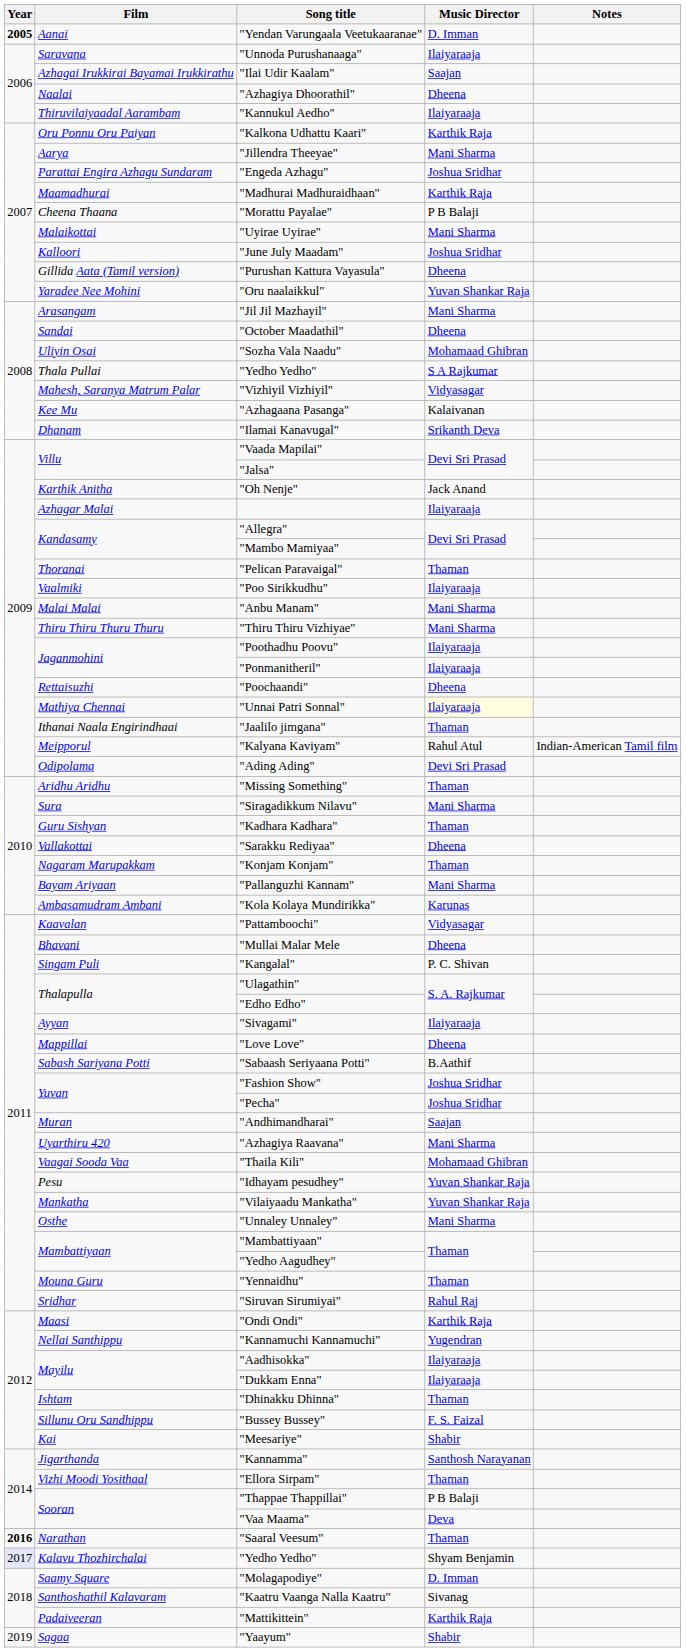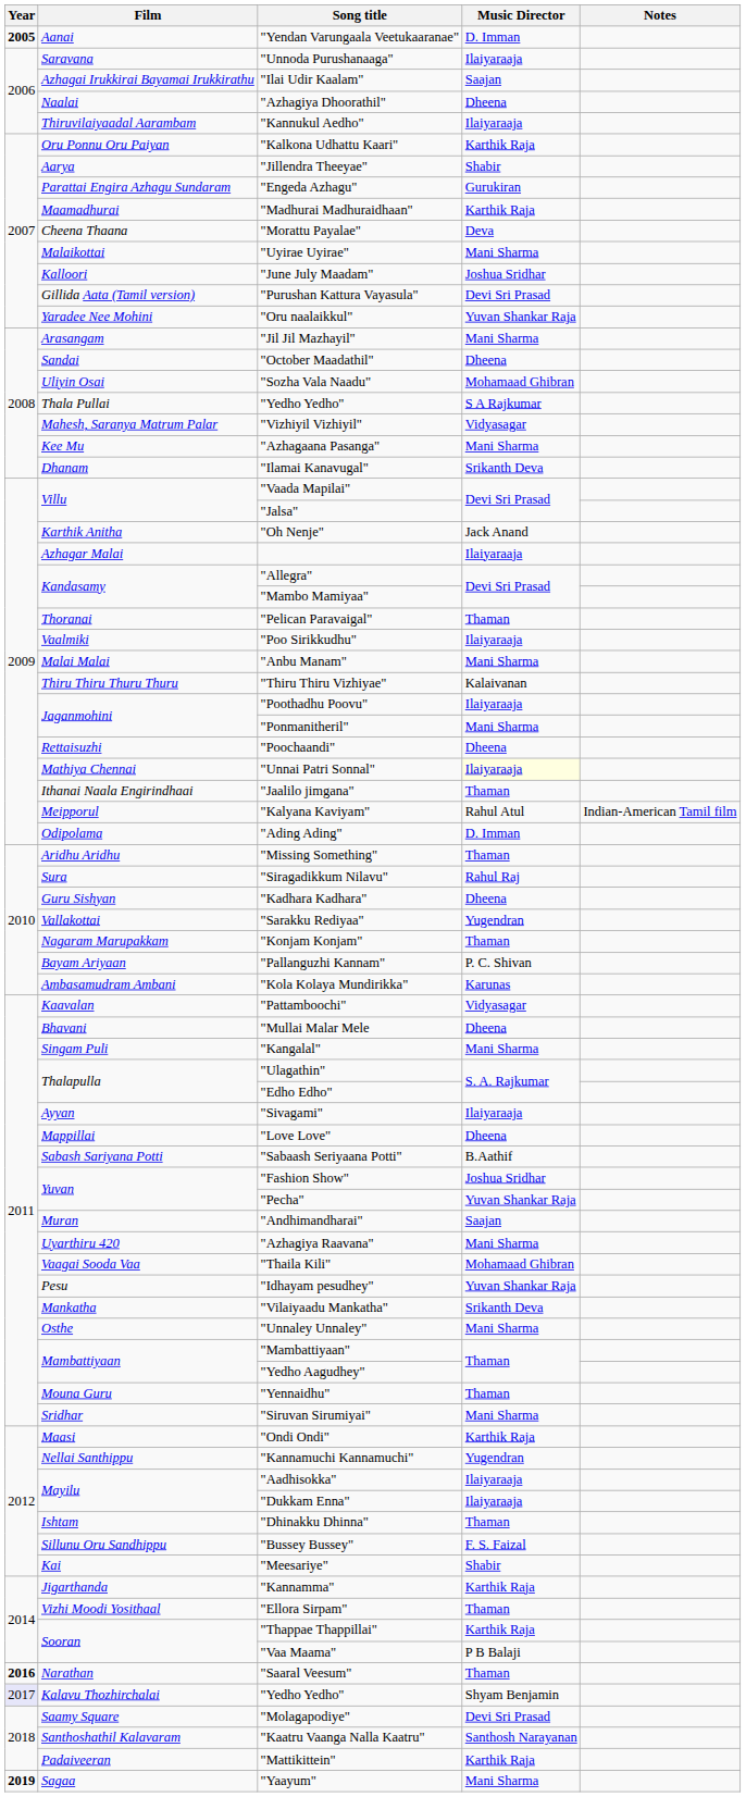 <table class="wikitable sortable">
 <tr>
 <th>Year</th>
 <th>Film</th>
 <th>Song title</th>
 <th>Music Director</th>
 <th>Notes</th>
 </tr>
 <tr>
 <td><strong>2005</strong></td>
 <td><em><a href='#'>Aanai</a></em></td>
 <td>"Yendan Varungaala Veetukaaranae"</td>
 <td><a href='#'>D. Imman</a></td>
 <td></td>
 </tr>
 <tr>
 <td rowspan="4">2006</td>
 <td><em><a href='#'>Saravana</a></em></td>
 <td>"Unnoda Purushanaaga"</td>
 <td><a href='#'>Ilaiyaraaja</a></td>
 <td></td>
 </tr>
 <tr>
 <td><em><a href='#'>Azhagai Irukkirai Bayamai Irukkirathu</a></em></td>
 <td>"Ilai Udir Kaalam"</td>
 <td><a href='#'>Saajan</a></td>
 <td></td>
 </tr>
 <tr>
 <td><em><a href='#'>Naalai</a></em></td>
 <td>"Azhagiya Dhoorathil"</td>
 <td><a href='#'>Dheena</a></td>
 <td></td>
 </tr>
 <tr>
 <td><em><a href='#'>Thiruvilaiyaadal Aarambam</a></em></td>
 <td>"Kannukul Aedho"</td>
 <td><a href='#'>Ilaiyaraaja</a></td>
 <td></td>
 </tr>
 <tr>
 <td rowspan="9">2007</td>
 <td><em><a href='#'>Oru Ponnu Oru Paiyan</a></em></td>
 <td>"Kalkona Udhattu Kaari"</td>
 <td><a href='#'>Karthik Raja</a></td>
 <td></td>
 </tr>
 <tr>
 <td><em><a href='#'>Aarya</a></em></td>
 <td>"Jillendra Theeyae"</td>
-<td><a href='#'>Mani Sharma</a></td>
+<td><a href='#'>Shabir</a></td>
 <td></td>
 </tr>
 <tr>
 <td><em><a href='#'>Parattai Engira Azhagu Sundaram</a></em></td>
 <td>"Engeda Azhagu"</td>
-<td><a href='#'>Joshua Sridhar</a></td>
+<td><a href='#'>Gurukiran</a></td>
 <td></td>
 </tr>
 <tr>
 <td><em><a href='#'>Maamadhurai</a></em></td>
 <td>"Madhurai Madhuraidhaan"</td>
 <td><a href='#'>Karthik Raja</a></td>
 <td></td>
 </tr>
 <tr>
 <td><em>Cheena Thaana</em></td>
 <td>"Morattu Payalae"</td>
-<td>P B Balaji</td>
+<td><a href='#'>Deva</a></td>
 <td></td>
 </tr>
 <tr>
 <td><em><a href='#'>Malaikottai</a></em></td>
 <td>"Uyirae Uyirae"</td>
 <td><a href='#'>Mani Sharma</a></td>
 <td></td>
 </tr>
 <tr>
 <td><em><a href='#'>Kalloori</a></em></td>
 <td>"June July Maadam"</td>
 <td><a href='#'>Joshua Sridhar</a></td>
 <td></td>
 </tr>
 <tr>
 <td><em>Gillida <a href='#'>Aata (Tamil version)</a></em></td>
 <td>"Purushan Kattura Vayasula"</td>
-<td><a href='#'>Dheena</a></td>
+<td><a href='#'>Devi Sri Prasad</a></td>
 <td></td>
 </tr>
 <tr>
 <td><em><a href='#'>Yaradee Nee Mohini</a></em></td>
 <td>"Oru naalaikkul"</td>
 <td><a href='#'>Yuvan Shankar Raja</a></td>
 <td></td>
 </tr>
 <tr>
 <td rowspan="7">2008</td>
 <td><em><a href='#'>Arasangam</a></em></td>
 <td>"Jil Jil Mazhayil"</td>
 <td><a href='#'>Mani Sharma</a></td>
 <td></td>
 </tr>
 <tr>
 <td><em><a href='#'>Sandai</a></em></td>
 <td>"October Maadathil"</td>
 <td><a href='#'>Dheena</a></td>
 <td></td>
 </tr>
 <tr>
 <td><em><a href='#'>Uliyin Osai</a></em></td>
 <td>"Sozha Vala Naadu"</td>
 <td><a href='#'>Mohamaad Ghibran</a></td>
 <td></td>
 </tr>
 <tr>
 <td><em>Thala Pullai</em></td>
 <td>"Yedho Yedho"</td>
 <td><a href='#'>S A Rajkumar</a></td>
 <td></td>
 </tr>
 <tr>
 <td><em><a href='#'>Mahesh, Saranya Matrum Palar</a></em></td>
 <td>"Vizhiyil Vizhiyil"</td>
 <td><a href='#'>Vidyasagar</a></td>
 <td></td>
 </tr>
 <tr>
 <td><em><a href='#'>Kee Mu</a></em></td>
 <td>"Azhagaana Pasanga"</td>
-<td>Kalaivanan</td>
+<td><a href='#'>Mani Sharma</a></td>
 <td></td>
 </tr>
 <tr>
 <td><em><a href='#'>Dhanam</a></em></td>
 <td>"Ilamai Kanavugal"</td>
 <td><a href='#'>Srikanth Deva</a></td>
 <td></td>
 </tr>
 <tr>
 <td rowspan="17">2009</td>
 <td rowspan="2"><em><a href='#'>Villu</a></em></td>
 <td>"Vaada Mapilai"</td>
 <td rowspan="2"><a href='#'>Devi Sri Prasad</a></td>
 <td></td>
 </tr>
 <tr>
 <td>"Jalsa"</td>
 <td></td>
 </tr>
 <tr>
 <td><em><a href='#'>Karthik Anitha</a></em></td>
 <td>"Oh Nenje"</td>
 <td>Jack Anand</td>
 <td></td>
 </tr>
 <tr>
 <td><em><a href='#'>Azhagar Malai</a></em></td>
 <td></td>
 <td><a href='#'>Ilaiyaraaja</a></td>
 <td></td>
 </tr>
 <tr>
 <td rowspan="2"><em><a href='#'>Kandasamy</a></em></td>
 <td>"Allegra"</td>
 <td rowspan="2"><a href='#'>Devi Sri Prasad</a></td>
 <td></td>
 </tr>
 <tr>
 <td>"Mambo Mamiyaa"</td>
 <td></td>
 </tr>
 <tr>
 <td><em><a href='#'>Thoranai</a></em></td>
 <td>"Pelican Paravaigal"</td>
 <td><a href='#'>Thaman</a></td>
 <td></td>
 </tr>
 <tr>
 <td><em><a href='#'>Vaalmiki</a></em></td>
 <td>"Poo Sirikkudhu"</td>
 <td><a href='#'>Ilaiyaraaja</a></td>
 <td></td>
 </tr>
 <tr>
 <td><em><a href='#'>Malai Malai</a></em></td>
 <td>"Anbu Manam"</td>
 <td><a href='#'>Mani Sharma</a></td>
 <td></td>
 </tr>
 <tr>
 <td><em><a href='#'>Thiru Thiru Thuru Thuru</a></em></td>
 <td>"Thiru Thiru Vizhiyae"</td>
-<td><a href='#'>Mani Sharma</a></td>
+<td>Kalaivanan</td>
 <td></td>
 </tr>
 <tr>
 <td rowspan="2"><a href='#'><em>Jaganmohini</em></a></td>
 <td>"Poothadhu Poovu"</td>
 <td><a href='#'>Ilaiyaraaja</a></td>
 <td></td>
 </tr>
 <tr>
 <td>"Ponmanitheril"</td>
-<td><a href='#'>Ilaiyaraaja</a></td>
+<td><a href='#'>Mani Sharma</a></td>
 <td></td>
 </tr>
 <tr>
 <td><em><a href='#'>Rettaisuzhi</a></em></td>
 <td>"Poochaandi"</td>
 <td><a href='#'>Dheena</a></td>
 <td></td>
 </tr>
 <tr>
 <td><em><a href='#'>Mathiya Chennai</a></em></td>
 <td>"Unnai Patri Sonnal"</td>
 <td style="background: lightyellow;"><a href='#'>Ilaiyaraaja</a></td>
 <td></td>
 </tr>
 <tr>
 <td><em>Ithanai Naala Engirindhaai</em></td>
 <td>"Jaalilo jimgana"</td>
 <td><a href='#'>Thaman</a></td>
 <td></td>
 </tr>
 <tr>
 <td><em><a href='#'>Meipporul</a></em></td>
 <td>"Kalyana Kaviyam"</td>
 <td>Rahul Atul</td>
 <td>Indian-American <a href='#'>Tamil film</a></td>
 </tr>
 <tr>
 <td><em><a href='#'>Odipolama</a></em></td>
 <td>"Ading Ading"</td>
-<td><a href='#'>Devi Sri Prasad</a></td>
+<td><a href='#'>D. Imman</a></td>
 <td></td>
 </tr>
 <tr>
 <td rowspan="7">2010</td>
 <td><em><a href='#'>Aridhu Aridhu</a></em></td>
 <td>"Missing Something"</td>
 <td><a href='#'>Thaman</a></td>
 <td></td>
 </tr>
 <tr>
 <td><em><a href='#'>Sura</a></em></td>
 <td>"Siragadikkum Nilavu"</td>
-<td><a href='#'>Mani Sharma</a></td>
+<td><a href='#'>Rahul Raj</a></td>
 <td></td>
 </tr>
 <tr>
 <td><em><a href='#'>Guru Sishyan</a></em></td>
 <td>"Kadhara Kadhara"</td>
-<td><a href='#'>Thaman</a></td>
+<td><a href='#'>Dheena</a></td>
 <td></td>
 </tr>
 <tr>
 <td><em><a href='#'>Vallakottai</a></em></td>
 <td>"Sarakku Rediyaa"</td>
-<td><a href='#'>Dheena</a></td>
+<td><a href='#'>Yugendran</a></td>
 <td></td>
 </tr>
 <tr>
 <td><em><a href='#'>Nagaram Marupakkam</a></em></td>
 <td>"Konjam Konjam"</td>
 <td><a href='#'>Thaman</a></td>
 <td></td>
 </tr>
 <tr>
 <td><em><a href='#'>Bayam Ariyaan</a></em></td>
 <td>"Pallanguzhi Kannam"</td>
-<td><a href='#'>Mani Sharma</a></td>
+<td>P. C. Shivan</td>
 <td></td>
 </tr>
 <tr>
 <td><em><a href='#'>Ambasamudram Ambani</a></em></td>
 <td>"Kola Kolaya Mundirikka"</td>
 <td><a href='#'>Karunas</a></td>
 <td></td>
 </tr>
 <tr>
 <td rowspan="20">2011</td>
 <td><em><a href='#'>Kaavalan</a></em></td>
 <td>"Pattamboochi"</td>
 <td><a href='#'>Vidyasagar</a></td>
 <td></td>
 </tr>
 <tr>
 <td><em><a href='#'>Bhavani</a></em></td>
 <td>"Mullai Malar Mele</td>
 <td><a href='#'>Dheena</a></td>
 <td></td>
 </tr>
 <tr>
 <td><em><a href='#'>Singam Puli</a></em></td>
 <td>"Kangalal"</td>
-<td>P. C. Shivan</td>
+<td><a href='#'>Mani Sharma</a></td>
 <td></td>
 </tr>
 <tr>
 <td rowspan="2"><em>Thalapulla</em></td>
 <td>"Ulagathin"</td>
 <td rowspan="2"><a href='#'>S. A. Rajkumar</a></td>
 <td></td>
 </tr>
 <tr>
 <td>"Edho Edho"</td>
 <td></td>
 </tr>
 <tr>
 <td><em><a href='#'>Ayyan</a></em></td>
 <td>"Sivagami"</td>
 <td><a href='#'>Ilaiyaraaja</a></td>
 <td></td>
 </tr>
 <tr>
 <td><em><a href='#'>Mappillai</a></em></td>
 <td>"Love Love"</td>
 <td><a href='#'>Dheena</a></td>
 <td></td>
 </tr>
 <tr>
 <td><em><a href='#'>Sabash Sariyana Potti</a></em></td>
 <td>"Sabaash Seriyaana Potti"</td>
 <td>B.Aathif</td>
 <td></td>
 </tr>
 <tr>
 <td rowspan="2"><em><a href='#'>Yuvan</a></em></td>
 <td>"Fashion Show"</td>
 <td><a href='#'>Joshua Sridhar</a></td>
 <td></td>
 </tr>
 <tr>
 <td>"Pecha"</td>
-<td><a href='#'>Joshua Sridhar</a></td>
+<td><a href='#'>Yuvan Shankar Raja</a></td>
 <td></td>
 </tr>
 <tr>
 <td><em><a href='#'>Muran</a></em></td>
 <td>"Andhimandharai"</td>
 <td><a href='#'>Saajan</a></td>
 <td></td>
 </tr>
 <tr>
 <td><em><a href='#'>Uyarthiru 420</a></em></td>
 <td>"Azhagiya Raavana"</td>
 <td><a href='#'>Mani Sharma</a></td>
 <td></td>
 </tr>
 <tr>
 <td><em><a href='#'>Vaagai Sooda Vaa</a></em></td>
 <td>"Thaila Kili"</td>
 <td><a href='#'>Mohamaad Ghibran</a></td>
 <td></td>
 </tr>
 <tr>
 <td><em>Pesu</em></td>
 <td>"Idhayam pesudhey"</td>
 <td><a href='#'>Yuvan Shankar Raja</a></td>
 <td></td>
 </tr>
 <tr>
 <td><em><a href='#'>Mankatha</a></em></td>
 <td>"Vilaiyaadu Mankatha"</td>
-<td><a href='#'>Yuvan Shankar Raja</a></td>
+<td><a href='#'>Srikanth Deva</a></td>
 <td></td>
 </tr>
 <tr>
 <td><em><a href='#'>Osthe</a></em></td>
 <td>"Unnaley Unnaley"</td>
 <td><a href='#'>Mani Sharma</a></td>
 <td></td>
 </tr>
 <tr>
 <td rowspan="2"><em><a href='#'>Mambattiyaan</a></em></td>
 <td>"Mambattiyaan"</td>
 <td rowspan="2"><a href='#'>Thaman</a></td>
 <td></td>
 </tr>
 <tr>
 <td>"Yedho Aagudhey"</td>
 <td></td>
 </tr>
 <tr>
 <td><em><a href='#'>Mouna Guru</a></em></td>
 <td>"Yennaidhu"</td>
 <td><a href='#'>Thaman</a></td>
 <td></td>
 </tr>
 <tr>
 <td><em><a href='#'>Sridhar</a></em></td>
 <td>"Siruvan Sirumiyai"</td>
-<td><a href='#'>Rahul Raj</a></td>
+<td><a href='#'>Mani Sharma</a></td>
 <td></td>
 </tr>
 <tr>
 <td rowspan="7">2012</td>
 <td><em><a href='#'>Maasi</a></em></td>
 <td>"Ondi Ondi"</td>
 <td><a href='#'>Karthik Raja</a></td>
 <td></td>
 </tr>
 <tr>
 <td><em><a href='#'>Nellai Santhippu</a></em></td>
 <td>"Kannamuchi Kannamuchi"</td>
 <td><a href='#'>Yugendran</a></td>
 <td></td>
 </tr>
 <tr>
 <td rowspan="2"><em><a href='#'>Mayilu</a></em></td>
 <td>"Aadhisokka"</td>
 <td><a href='#'>Ilaiyaraaja</a></td>
 <td></td>
 </tr>
 <tr>
 <td>"Dukkam Enna"</td>
 <td><a href='#'>Ilaiyaraaja</a></td>
 <td></td>
 </tr>
 <tr>
 <td><em><a href='#'>Ishtam</a></em></td>
 <td>"Dhinakku Dhinna"</td>
 <td><a href='#'>Thaman</a></td>
 <td></td>
 </tr>
 <tr>
 <td><em><a href='#'>Sillunu Oru Sandhippu</a></em></td>
 <td>"Bussey Bussey"</td>
 <td><a href='#'>F. S. Faizal</a></td>
 <td></td>
 </tr>
 <tr>
 <td><em><a href='#'>Kai</a></em></td>
 <td>"Meesariye"</td>
 <td><a href='#'>Shabir</a></td>
 <td></td>
 </tr>
 <tr>
 <td rowspan="4">2014</td>
 <td><a href='#'><em>Jigarthanda</em></a></td>
 <td>"Kannamma"</td>
-<td><a href='#'>Santhosh Narayanan</a></td>
+<td><a href='#'>Karthik Raja</a></td>
 <td></td>
 </tr>
 <tr>
 <td><em><a href='#'>Vizhi Moodi Yosithaal</a></em></td>
 <td>"Ellora Sirpam"</td>
 <td><a href='#'>Thaman</a></td>
 <td></td>
 </tr>
 <tr>
 <td rowspan="2"><em><a href='#'>Sooran</a></em></td>
 <td>"Thappae Thappillai"</td>
-<td>P B Balaji</td>
+<td><a href='#'>Karthik Raja</a></td>
 <td></td>
 </tr>
 <tr>
 <td>"Vaa Maama"</td>
-<td><a href='#'>Deva</a></td>
+<td>P B Balaji</td>
 <td></td>
 </tr>
 <tr>
 <td><strong>2016</strong></td>
 <td><em><a href='#'>Narathan</a></em></td>
 <td>"Saaral Veesum"</td>
 <td><a href='#'>Thaman</a></td>
 <td></td>
 </tr>
 <tr>
 <td style="background: lavender;">2017</td>
 <td><em><a href='#'>Kalavu Thozhirchalai</a></em></td>
 <td>"Yedho Yedho"</td>
 <td>Shyam Benjamin</td>
 <td></td>
 </tr>
 <tr>
 <td rowspan="3">2018</td>
 <td><em><a href='#'>Saamy Square</a></em></td>
 <td>"Molagapodiye"</td>
-<td><a href='#'>D. Imman</a></td>
+<td><a href='#'>Devi Sri Prasad</a></td>
 <td></td>
 </tr>
 <tr>
 <td><em><a href='#'>Santhoshathil Kalavaram</a></em></td>
 <td>"Kaatru Vaanga Nalla Kaatru"</td>
-<td>Sivanag</td>
+<td><a href='#'>Santhosh Narayanan</a></td>
 <td></td>
 </tr>
 <tr>
 <td><em><a href='#'>Padaiveeran</a></em></td>
 <td>"Mattikittein"</td>
 <td><a href='#'>Karthik Raja</a></td>
 <td></td>
 </tr>
 <tr>
-<td>2019</td>
+<td><strong>2019</strong></td>
 <td><em><a href='#'>Sagaa</a></em></td>
 <td>"Yaayum"</td>
-<td><a href='#'>Shabir</a></td>
+<td><a href='#'>Mani Sharma</a></td>
 <td></td>
 </tr>
 </table>
